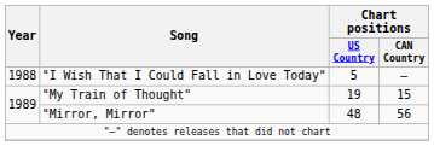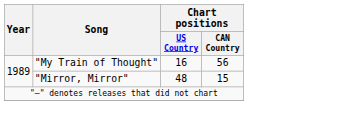 <table class="wikitable" style="text-align:center;">
 <tr>
 <th rowspan="2">Year</th>
 <th rowspan="2">Song</th>
 <th colspan="2">Chart positions</th>
 </tr>
 <tr style="font-size:smaller;">
 <th width="50"><a href='#'>US Country</a></th>
 <th width="50">CAN Country</th>
 </tr>
 <tr>
-<td>1988</td>
-<td align="left">"I Wish That I Could Fall in Love Today"</td>
-<td>5</td>
-<td>—</td>
-</tr>
-<tr>
 <td rowspan="2">1989</td>
 <td align="left">"My Train of Thought"</td>
-<td>19</td>
-<td>15</td>
+<td>16</td>
+<td>56</td>
 </tr>
 <tr>
 <td align="left">"Mirror, Mirror"</td>
 <td>48</td>
-<td>56</td>
+<td>15</td>
 </tr>
 <tr>
 <td colspan="4" style="font-size:8pt">"—" denotes releases that did not chart</td>
 </tr>
 <tr>
 </tr>
 </table>
